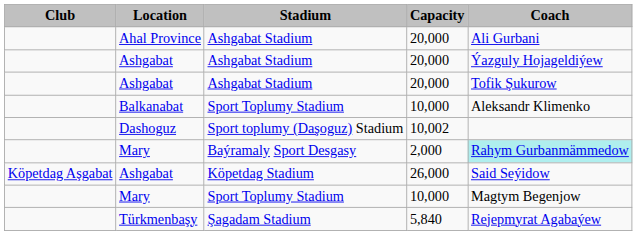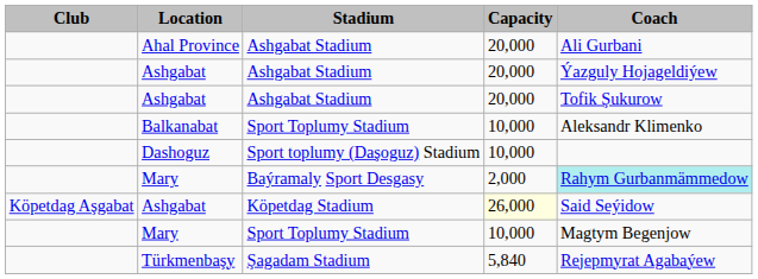 <table class="wikitable sortable">
 <tr>
 <th style="background:silver">Club</th>
 <th style="background:silver">Location</th>
 <th style="background:silver">Stadium</th>
 <th style="background:silver">Capacity</th>
 <th style="background:silver">Coach</th>
 </tr>
 <tr --->
 <td></td>
 <td><a href='#'>Ahal Province</a></td>
 <td><a href='#'>Ashgabat Stadium</a></td>
 <td>20,000</td>
 <td> <a href='#'>Ali Gurbani</a></td>
 </tr>
 <tr --->
 <td></td>
 <td><a href='#'>Ashgabat</a></td>
 <td><a href='#'>Ashgabat Stadium</a></td>
 <td>20,000</td>
 <td> <a href='#'>Ýazguly Hojageldiýew</a></td>
 </tr>
 <tr --->
 <td></td>
 <td><a href='#'>Ashgabat</a></td>
 <td><a href='#'>Ashgabat Stadium</a></td>
 <td>20,000</td>
 <td> <a href='#'>Tofik Şukurow</a></td>
 </tr>
 <tr --->
 <td></td>
 <td><a href='#'>Balkanabat</a></td>
 <td><a href='#'>Sport Toplumy Stadium</a></td>
 <td>10,000</td>
 <td> Aleksandr Klimenko</td>
 </tr>
 <tr --->
 <td></td>
 <td><a href='#'>Dashoguz</a></td>
 <td><a href='#'>Sport toplumy (Daşoguz)</a> Stadium</td>
-<td>10,002</td>
+<td>10,000</td>
 <td></td>
 </tr>
 <tr --->
 <td></td>
 <td><a href='#'>Mary</a></td>
 <td><a href='#'>Baýramaly</a> <a href='#'>Sport Desgasy</a></td>
 <td>2,000</td>
 <td style="background: paleturquoise;"> <a href='#'>Rahym Gurbanmämmedow</a></td>
 </tr>
 <tr --->
 <td><a href='#'>Köpetdag Aşgabat</a></td>
 <td><a href='#'>Ashgabat</a></td>
 <td><a href='#'>Köpetdag Stadium</a></td>
-<td>26,000</td>
+<td style="background: lightyellow;">26,000</td>
 <td> <a href='#'>Said Seýidow</a></td>
 </tr>
 <tr --->
 <td></td>
 <td><a href='#'>Mary</a></td>
 <td><a href='#'>Sport Toplumy Stadium</a></td>
 <td>10,000</td>
 <td> Magtym Begenjow</td>
 </tr>
 <tr --->
 <td></td>
 <td><a href='#'>Türkmenbaşy</a></td>
 <td><a href='#'>Şagadam Stadium</a></td>
 <td>5,840</td>
 <td> <a href='#'>Rejepmyrat Agabaýew</a></td>
 </tr>
 </table>
